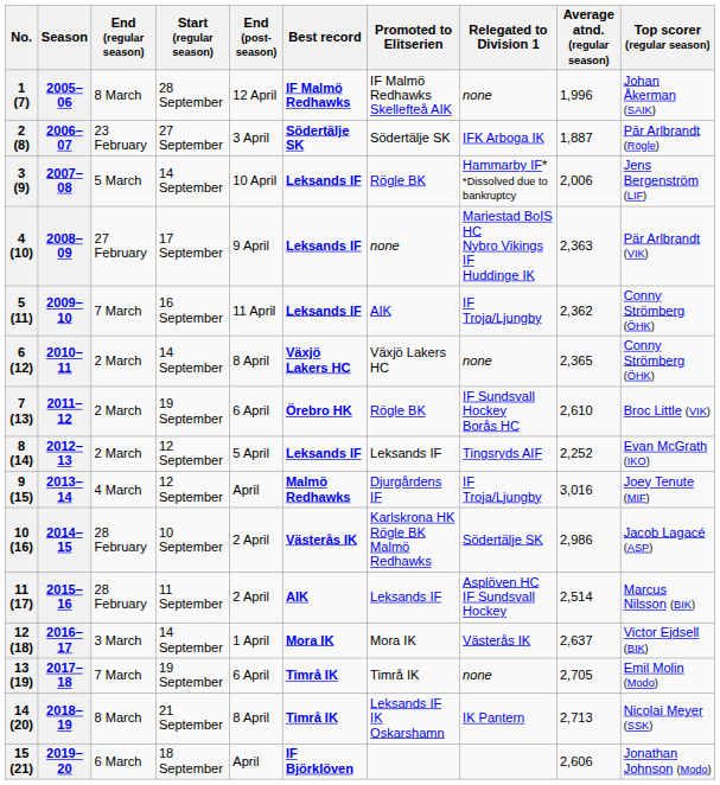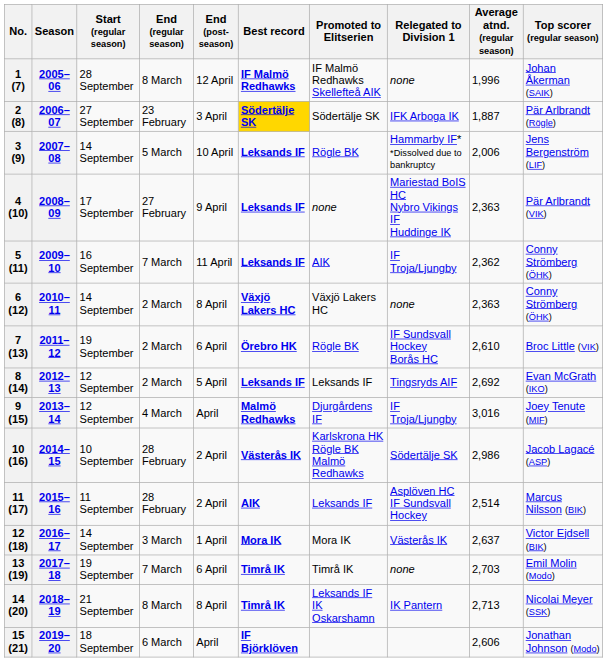 <table class="wikitable">
 <tr>
 <th>No.</th>
 <th>Season</th>
+<th>Start<br><small>(regular season)</small></th>
 <th>End<br><small>(regular season)</small></th>
-<th>Start<br><small>(regular season)</small></th>
 <th>End<br><small>(post-season)</small></th>
 <th>Best record</th>
 <th>Promoted to Elitserien</th>
 <th>Relegated to Division 1</th>
 <th>Average atnd.<br><small>(regular season)</small></th>
 <th>Top scorer<br><small>(regular season)</small></th>
 </tr>
 <tr>
 <th>1 (7)</th>
 <th><a href='#'>2005–06</a></th>
+<td>28 September</td>
 <td>8 March</td>
-<td>28 September</td>
 <td>12 April</td>
 <td><strong><a href='#'>IF Malmö Redhawks</a></strong></td>
 <td>IF Malmö Redhawks<br><a href='#'>Skellefteå AIK</a></td>
 <td><em>none</em></td>
 <td>1,996</td>
 <td><a href='#'>Johan Åkerman</a> <small>(<a href='#'>SAIK</a>)</small></td>
 </tr>
 <tr>
 <th>2 (8)</th>
 <th><a href='#'>2006–07</a></th>
+<td>27 September</td>
 <td>23 February</td>
-<td>27 September</td>
 <td>3 April</td>
-<td><strong><a href='#'>Södertälje SK</a></strong></td>
+<td style="background: gold;"><strong><a href='#'>Södertälje SK</a></strong></td>
 <td>Södertälje SK</td>
 <td><a href='#'>IFK Arboga IK</a></td>
 <td>1,887</td>
 <td><a href='#'>Pär Arlbrandt</a> <small>(<a href='#'>Rögle</a>)</small></td>
 </tr>
 <tr>
 <th>3 (9)</th>
 <th><a href='#'>2007–08</a></th>
+<td>14 September</td>
 <td>5 March</td>
-<td>14 September</td>
 <td>10 April</td>
 <td><strong><a href='#'>Leksands IF</a></strong></td>
 <td><a href='#'>Rögle BK</a></td>
 <td><a href='#'>Hammarby IF</a>*<br><small>*Dissolved due to bankruptcy</small></td>
 <td>2,006</td>
 <td><a href='#'>Jens Bergenström</a> <small>(<a href='#'>LIF</a>)</small></td>
 </tr>
 <tr>
 <th>4 (10)</th>
 <th><a href='#'>2008–09</a></th>
+<td>17 September</td>
 <td>27 February</td>
-<td>17 September</td>
 <td>9 April</td>
 <td><strong><a href='#'>Leksands IF</a></strong></td>
 <td><em>none</em></td>
 <td><a href='#'>Mariestad BoIS HC</a><br><a href='#'>Nybro Vikings IF</a><br><a href='#'>Huddinge IK</a></td>
 <td>2,363</td>
 <td><a href='#'>Pär Arlbrandt</a> <small>(<a href='#'>VIK</a>)</small></td>
 </tr>
 <tr>
 <th>5 (11)</th>
 <th><a href='#'>2009–10</a></th>
+<td>16 September</td>
 <td>7 March</td>
-<td>16 September</td>
 <td>11 April</td>
 <td><strong><a href='#'>Leksands IF</a></strong></td>
 <td><a href='#'>AIK</a></td>
 <td><a href='#'>IF Troja/Ljungby</a></td>
 <td>2,362</td>
 <td><a href='#'>Conny Strömberg</a> <small>(<a href='#'>ÖHK</a>)</small></td>
 </tr>
 <tr>
 <th>6 (12)</th>
 <th><a href='#'>2010–11</a></th>
+<td>14 September</td>
 <td>2 March</td>
-<td>14 September</td>
 <td>8 April</td>
 <td><strong><a href='#'>Växjö Lakers HC</a></strong></td>
 <td>Växjö Lakers HC</td>
 <td><em>none</em></td>
-<td>2,365</td>
+<td>2,363</td>
 <td><a href='#'>Conny Strömberg</a> <small>(<a href='#'>ÖHK</a>)</small></td>
 </tr>
 <tr>
 <th>7 (13)</th>
 <th><a href='#'>2011–12</a></th>
+<td>19 September</td>
 <td>2 March</td>
-<td>19 September</td>
 <td>6 April</td>
 <td><strong><a href='#'>Örebro HK</a></strong></td>
 <td><a href='#'>Rögle BK</a></td>
 <td><a href='#'>IF Sundsvall Hockey</a><br><a href='#'>Borås HC</a></td>
 <td>2,610</td>
 <td><a href='#'>Broc Little</a> <small>(<a href='#'>VIK</a>)</small></td>
 </tr>
 <tr>
 <th>8 (14)</th>
 <th><a href='#'>2012–13</a></th>
+<td>12 September</td>
 <td>2 March</td>
-<td>12 September</td>
 <td>5 April</td>
 <td><strong><a href='#'>Leksands IF</a></strong></td>
 <td>Leksands IF</td>
 <td><a href='#'>Tingsryds AIF</a></td>
-<td>2,252</td>
+<td>2,692</td>
 <td><a href='#'>Evan McGrath</a> <small>(<a href='#'>IKO</a>)</small></td>
 </tr>
 <tr>
 <th>9 (15)</th>
 <th><a href='#'>2013–14</a></th>
+<td>12 September</td>
 <td>4 March</td>
-<td>12 September</td>
 <td>April</td>
 <td><strong><a href='#'>Malmö Redhawks</a></strong></td>
 <td><a href='#'>Djurgårdens IF</a></td>
 <td><a href='#'>IF Troja/Ljungby</a></td>
 <td>3,016</td>
 <td><a href='#'>Joey Tenute</a> <small>(<a href='#'>MIF</a>)</small></td>
 </tr>
 <tr>
 <th>10 (16)</th>
 <th><a href='#'>2014–15</a></th>
+<td>10 September</td>
 <td>28 February</td>
-<td>10 September</td>
 <td>2 April</td>
 <td><strong><a href='#'>Västerås IK</a></strong></td>
 <td><a href='#'>Karlskrona HK</a><br><a href='#'>Rögle BK</a><br><a href='#'>Malmö Redhawks</a></td>
 <td><a href='#'>Södertälje SK</a></td>
 <td>2,986</td>
 <td><a href='#'>Jacob Lagacé</a> <small>(<a href='#'>ASP</a>)</small></td>
 </tr>
 <tr>
 <th>11 (17)</th>
 <th><a href='#'>2015–16</a></th>
+<td>11 September</td>
 <td>28 February</td>
-<td>11 September</td>
 <td>2 April</td>
 <td><strong><a href='#'>AIK</a></strong></td>
 <td><a href='#'>Leksands IF</a></td>
 <td><a href='#'>Asplöven HC</a><br><a href='#'>IF Sundsvall Hockey</a></td>
 <td>2,514</td>
 <td><a href='#'>Marcus Nilsson</a> <small>(<a href='#'>BIK</a>)</small></td>
 </tr>
 <tr>
 <th>12 (18)</th>
 <th><a href='#'>2016–17</a></th>
+<td>14 September</td>
 <td>3 March</td>
-<td>14 September</td>
 <td>1 April</td>
 <td><strong><a href='#'>Mora IK</a></strong></td>
 <td>Mora IK</td>
 <td><a href='#'>Västerås IK</a></td>
 <td>2,637</td>
 <td><a href='#'>Victor Ejdsell</a> <small>(<a href='#'>BIK</a>)</small></td>
 </tr>
 <tr>
 <th>13 (19)</th>
 <th><a href='#'>2017–18</a></th>
+<td>19 September</td>
 <td>7 March</td>
-<td>19 September</td>
 <td>6 April</td>
 <td><strong><a href='#'>Timrå IK</a></strong></td>
 <td>Timrå IK</td>
 <td><em>none</em></td>
-<td>2,705</td>
+<td>2,703</td>
 <td><a href='#'>Emil Molin</a> <small>(<a href='#'>Modo</a>)</small></td>
 </tr>
 <tr>
 <th>14 (20)</th>
 <th><a href='#'>2018–19</a></th>
+<td>21 September</td>
 <td>8 March</td>
-<td>21 September</td>
 <td>8 April</td>
 <td><strong><a href='#'>Timrå IK</a></strong></td>
 <td><a href='#'>Leksands IF</a><br><a href='#'>IK Oskarshamn</a></td>
 <td><a href='#'>IK Pantern</a></td>
 <td>2,713</td>
 <td><a href='#'>Nicolai Meyer</a> <small>(<a href='#'>SSK</a>)</small></td>
 </tr>
 <tr>
 <th>15 (21)</th>
 <th><a href='#'>2019–20</a></th>
+<td>18 September</td>
 <td>6 March</td>
-<td>18 September</td>
 <td>April</td>
 <td><strong><a href='#'>IF Björklöven</a></strong></td>
 <td></td>
 <td></td>
 <td>2,606</td>
 <td><a href='#'>Jonathan Johnson</a> <small>(<a href='#'>Modo</a>)</small></td>
 </tr>
 </table>
